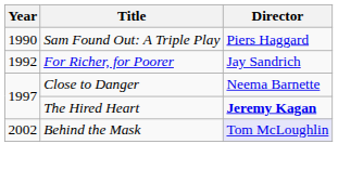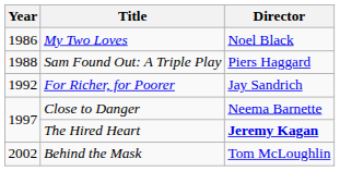 <table class="wikitable">
 <tr>
 <th>Year</th>
 <th>Title</th>
 <th>Director</th>
 </tr>
 <tr>
-<td>1990</td>
+<td>1986</td>
+<td><em><a href='#'>My Two Loves</a></em></td>
+<td><a href='#'>Noel Black</a></td>
+</tr>
+<tr>
+<td>1988</td>
 <td><em>Sam Found Out: A Triple Play</em></td>
 <td><a href='#'>Piers Haggard</a></td>
 </tr>
 <tr>
 <td>1992</td>
 <td><em><a href='#'>For Richer, for Poorer</a></em></td>
 <td><a href='#'>Jay Sandrich</a></td>
 </tr>
 <tr>
 <td rowspan=2>1997</td>
 <td><em>Close to Danger</em></td>
 <td><a href='#'>Neema Barnette</a></td>
 </tr>
 <tr>
 <td><em>The Hired Heart</em></td>
 <td><strong><a href='#'>Jeremy Kagan</a></strong></td>
 </tr>
 <tr>
 <td>2002</td>
 <td><em>Behind the Mask</em></td>
-<td style="background: lavender;"><a href='#'>Tom McLoughlin</a></td>
+<td><a href='#'>Tom McLoughlin</a></td>
 </tr>
 </table>
